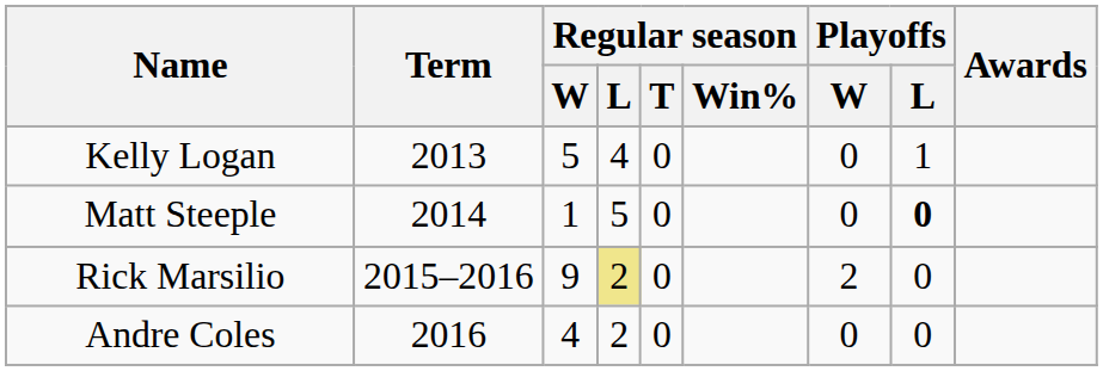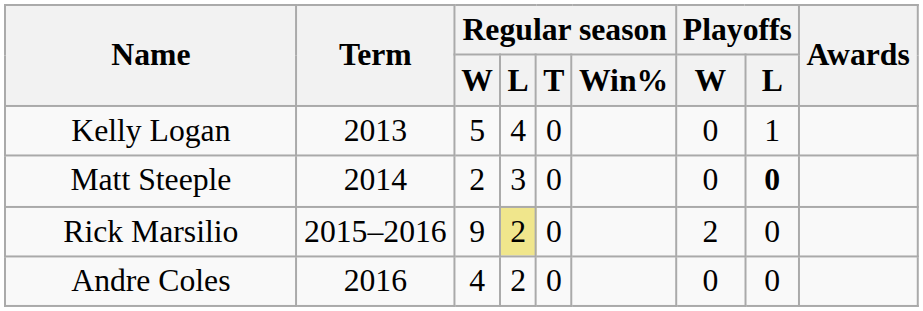 <table class="wikitable">
 <tr>
 <th rowspan="2" style="width:140px;">Name</th>
 <th rowspan="2">Term</th>
 <th colspan="4">Regular season</th>
 <th colspan="2">Playoffs</th>
 <th rowspan="2">Awards</th>
 </tr>
 <tr>
 <th>W</th>
 <th>L</th>
 <th>T</th>
 <th>Win%</th>
 <th>W</th>
 <th>L</th>
 </tr>
 <tr>
 <td style="text-align:center;">Kelly Logan</td>
 <td style="text-align:center;">2013</td>
 <td style="text-align:center;">5</td>
 <td style="text-align:center;">4</td>
 <td style="text-align:center;">0</td>
 <td style="text-align:center;"></td>
 <td style="text-align:center;">0</td>
 <td style="text-align:center;">1</td>
 <td style="text-align:center;"></td>
 </tr>
 <tr>
 <td style="text-align:center;">Matt Steeple</td>
 <td style="text-align:center;">2014</td>
-<td style="text-align:center;">1</td>
-<td style="text-align:center;">5</td>
+<td style="text-align:center;">2</td>
+<td style="text-align:center;">3</td>
 <td style="text-align:center;">0</td>
 <td style="text-align:center;"></td>
 <td style="text-align:center;">0</td>
 <td style="text-align:center;"><strong>0</strong></td>
 <td style="text-align:center;"></td>
 </tr>
 <tr>
 <td style="text-align:center;">Rick Marsilio</td>
 <td style="text-align:center;">2015–2016</td>
 <td style="text-align:center;">9</td>
 <td style="background: khaki; text-align:center;">2</td>
 <td style="text-align:center;">0</td>
 <td style="text-align:center;"></td>
 <td style="text-align:center;">2</td>
 <td style="text-align:center;">0</td>
 <td style="text-align:center;"></td>
 </tr>
 <tr>
 <td style="text-align:center;">Andre Coles</td>
 <td style="text-align:center;">2016</td>
 <td style="text-align:center;">4</td>
 <td style="text-align:center;">2</td>
 <td style="text-align:center;">0</td>
 <td style="text-align:center;"></td>
 <td style="text-align:center;">0</td>
 <td style="text-align:center;">0</td>
 <td style="text-align:center;"></td>
 </tr>
 </table>
